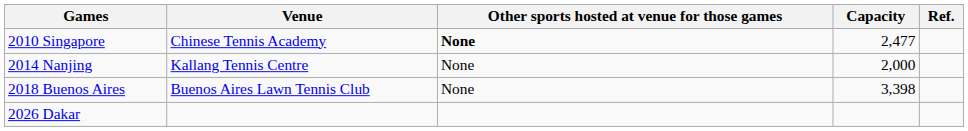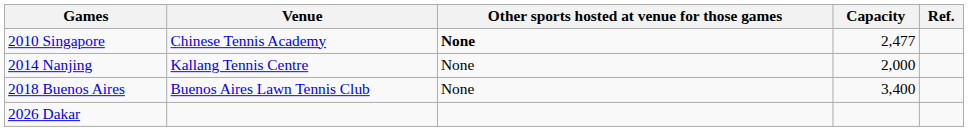 <table class="wikitable sortable" width="1000px">
 <tr>
 <th>Games</th>
 <th>Venue</th>
 <th>Other sports hosted at venue for those games</th>
 <th>Capacity</th>
 <th>Ref.</th>
 </tr>
 <tr>
 <td><a href='#'>2010 Singapore</a></td>
 <td><a href='#'>Chinese Tennis Academy</a></td>
 <td><strong>None</strong></td>
 <td align="right">2,477</td>
 <td align="center"></td>
 </tr>
 <tr>
 <td><a href='#'>2014 Nanjing</a></td>
 <td><a href='#'>Kallang Tennis Centre</a></td>
 <td>None</td>
 <td align="right">2,000</td>
 <td align="center"></td>
 </tr>
 <tr>
 <td><a href='#'>2018 Buenos Aires</a></td>
 <td><a href='#'>Buenos Aires Lawn Tennis Club</a></td>
 <td>None</td>
-<td align="right">3,398</td>
+<td align="right">3,400</td>
 <td align="center"></td>
 </tr>
 <tr>
 <td><a href='#'>2026 Dakar</a></td>
 <td></td>
 <td></td>
 <td align="right"></td>
 <td align="center"></td>
 </tr>
 </table>
